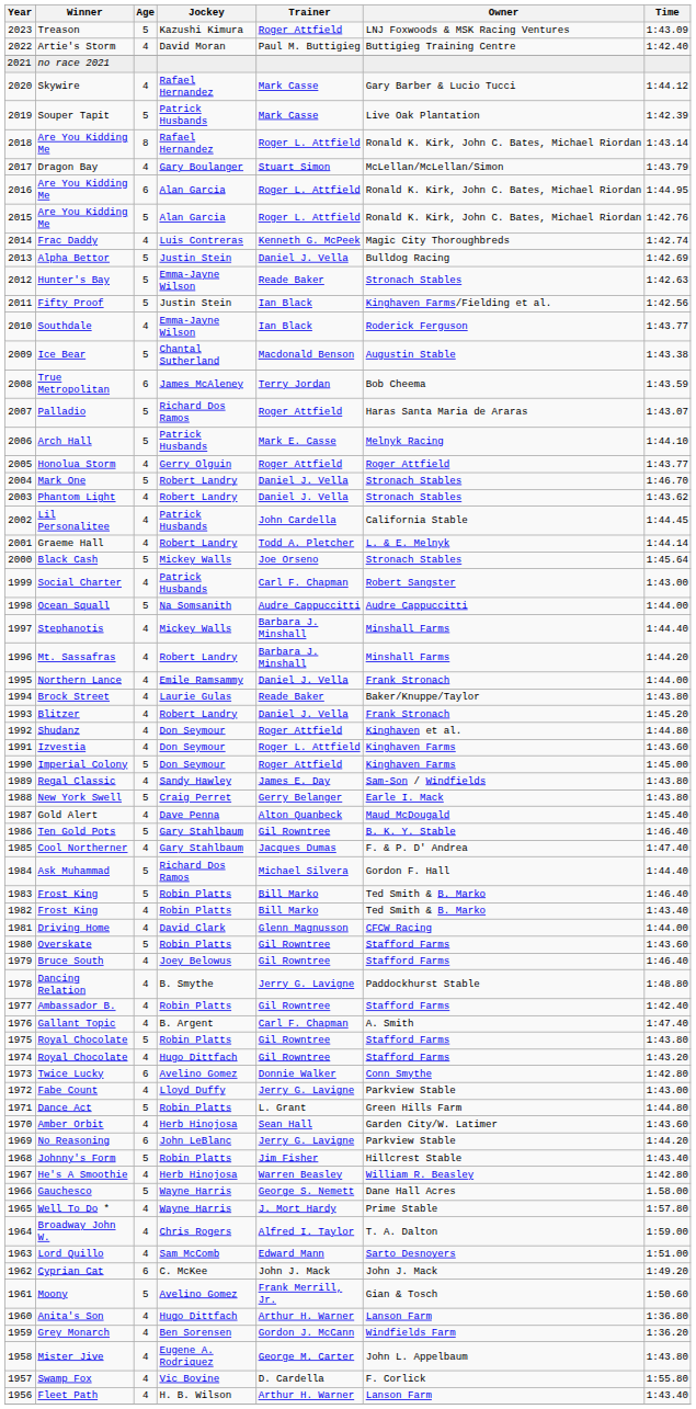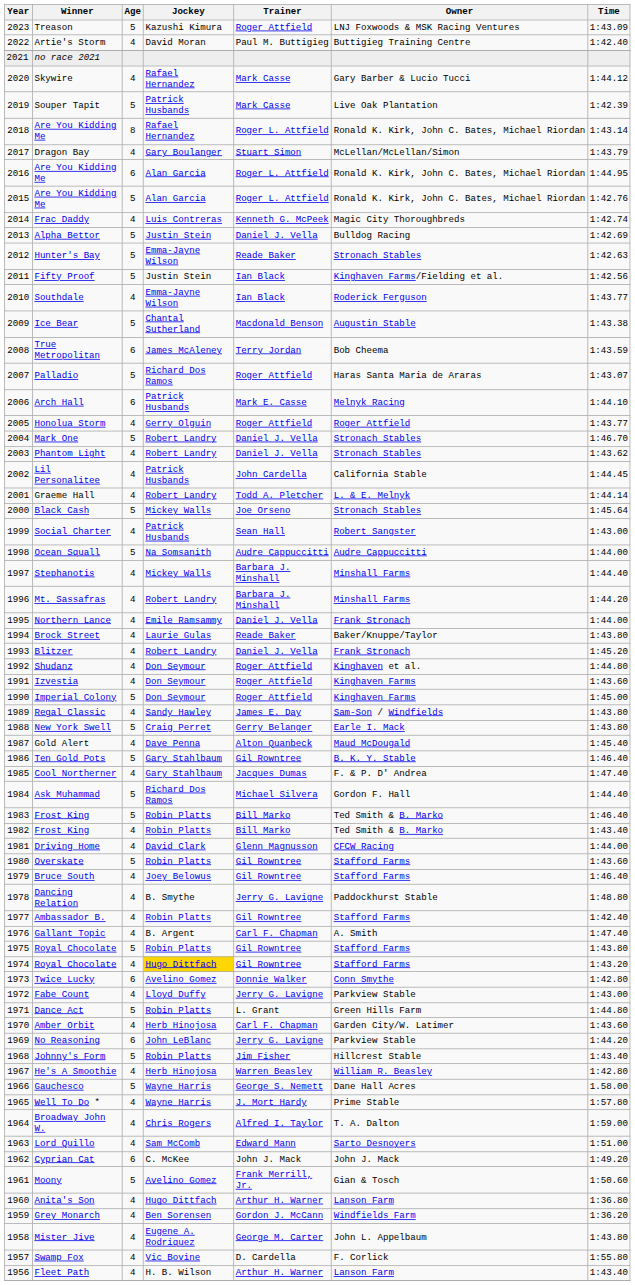 <table class="wikitable sortable" style="font-size:90%">
 <tr>
 <th style="width:30px">Year<br></th>
 <th style="width:110px">Winner<br></th>
 <th style="width:20px">Age<br></th>
 <th style="width:110px">Jockey<br></th>
 <th style="width:120px">Trainer<br></th>
 <th>Owner<br></th>
 <th style="width:25px">Time<br></th>
 </tr>
 <tr>
 <td align=center>2023</td>
 <td>Treason</td>
 <td align=center>5</td>
 <td>Kazushi Kimura</td>
 <td><a href='#'>Roger Attfield</a></td>
 <td>LNJ Foxwoods & MSK Racing Ventures</td>
 <td>1:43.09</td>
 </tr>
 <tr>
 <td align=center>2022</td>
 <td>Artie's Storm</td>
 <td align=center>4</td>
 <td>David Moran</td>
 <td>Paul M. Buttigieg</td>
 <td>Buttigieg Training Centre</td>
 <td>1:42.40</td>
 </tr>
 <tr>
 </tr>
 <tr bgcolor="#eeeeee">
 <td><span>2021</span></td>
 <td><em>no race 2021</em></td>
 <td></td>
 <td></td>
 <td></td>
 <td></td>
 <td></td>
 </tr>
 <tr>
 <td align=center>2020</td>
 <td>Skywire</td>
 <td align=center>4</td>
 <td><a href='#'>Rafael Hernandez</a></td>
 <td><a href='#'>Mark Casse</a></td>
 <td>Gary Barber & Lucio Tucci</td>
 <td>1:44.12</td>
 </tr>
 <tr>
 <td align=center>2019</td>
 <td>Souper Tapit</td>
 <td align=center>5</td>
 <td><a href='#'>Patrick Husbands</a></td>
 <td><a href='#'>Mark Casse</a></td>
 <td>Live Oak Plantation</td>
 <td>1:42.39</td>
 </tr>
 <tr>
 <td align=center>2018</td>
 <td><a href='#'>Are You Kidding Me</a></td>
 <td align=center>8</td>
 <td><a href='#'>Rafael Hernandez</a></td>
 <td><a href='#'>Roger L. Attfield</a></td>
 <td>Ronald K. Kirk, John C. Bates, Michael Riordan</td>
 <td>1:43.14</td>
 </tr>
 <tr>
 <td align=center>2017</td>
 <td>Dragon Bay</td>
 <td align=center>4</td>
 <td><a href='#'>Gary Boulanger</a></td>
 <td><a href='#'>Stuart Simon</a></td>
 <td>McLellan/McLellan/Simon</td>
 <td>1:43.79</td>
 </tr>
 <tr>
 <td align=center>2016</td>
 <td><a href='#'>Are You Kidding Me</a></td>
 <td align=center>6</td>
 <td><a href='#'>Alan Garcia</a></td>
 <td><a href='#'>Roger L. Attfield</a></td>
 <td>Ronald K. Kirk, John C. Bates, Michael Riordan</td>
 <td>1:44.95</td>
 </tr>
 <tr>
 <td align=center>2015</td>
 <td><a href='#'>Are You Kidding Me</a></td>
 <td align=center>5</td>
 <td><a href='#'>Alan Garcia</a></td>
 <td><a href='#'>Roger L. Attfield</a></td>
 <td>Ronald K. Kirk, John C. Bates, Michael Riordan</td>
 <td>1:42.76</td>
 </tr>
 <tr>
 <td align=center>2014</td>
 <td><a href='#'>Frac Daddy</a></td>
 <td align=center>4</td>
 <td><a href='#'>Luis Contreras</a></td>
 <td><a href='#'>Kenneth G. McPeek</a></td>
 <td>Magic City Thoroughbreds</td>
 <td>1:42.74</td>
 </tr>
 <tr>
 <td align=center>2013</td>
 <td><a href='#'>Alpha Bettor</a></td>
 <td align=center>5</td>
 <td><a href='#'>Justin Stein</a></td>
 <td><a href='#'>Daniel J. Vella</a></td>
 <td>Bulldog Racing</td>
 <td>1:42.69</td>
 </tr>
 <tr>
 <td align=center>2012</td>
 <td><a href='#'>Hunter's Bay</a></td>
 <td align=center>5</td>
 <td><a href='#'>Emma-Jayne Wilson</a></td>
 <td><a href='#'>Reade Baker</a></td>
 <td><a href='#'>Stronach Stables</a></td>
 <td>1:42.63</td>
 </tr>
 <tr>
 <td align=center>2011</td>
 <td><a href='#'>Fifty Proof</a></td>
 <td align=center>5</td>
 <td>Justin Stein</td>
 <td><a href='#'>Ian Black</a></td>
 <td><a href='#'>Kinghaven Farms</a>/Fielding et al.</td>
 <td>1:42.56</td>
 </tr>
 <tr>
 <td align=center>2010</td>
 <td><a href='#'>Southdale</a></td>
 <td align=center>4</td>
 <td><a href='#'>Emma-Jayne Wilson</a></td>
 <td><a href='#'>Ian Black</a></td>
 <td><a href='#'>Roderick Ferguson</a></td>
 <td>1:43.77</td>
 </tr>
 <tr>
 <td align=center>2009</td>
 <td><a href='#'>Ice Bear</a></td>
 <td align=center>5</td>
 <td><a href='#'>Chantal Sutherland</a></td>
 <td><a href='#'>Macdonald Benson</a></td>
 <td><a href='#'>Augustin Stable</a></td>
 <td>1:43.38</td>
 </tr>
 <tr>
 <td align=center>2008</td>
 <td><a href='#'>True Metropolitan</a></td>
 <td align=center>6</td>
 <td><a href='#'>James McAleney</a></td>
 <td><a href='#'>Terry Jordan</a></td>
 <td>Bob Cheema</td>
 <td>1:43.59</td>
 </tr>
 <tr>
 <td align=center>2007</td>
 <td><a href='#'>Palladio</a></td>
 <td align=center>5</td>
 <td><a href='#'>Richard Dos Ramos</a></td>
 <td><a href='#'>Roger Attfield</a></td>
 <td>Haras Santa Maria de Araras</td>
 <td>1:43.07</td>
 </tr>
 <tr>
 <td align=center>2006</td>
 <td><a href='#'>Arch Hall</a></td>
-<td align=center>5</td>
+<td align=center>6</td>
 <td><a href='#'>Patrick Husbands</a></td>
 <td><a href='#'>Mark E. Casse</a></td>
 <td><a href='#'>Melnyk Racing</a></td>
 <td>1:44.10</td>
 </tr>
 <tr>
 <td align=center>2005</td>
 <td><a href='#'>Honolua Storm</a></td>
 <td align=center>4</td>
 <td><a href='#'>Gerry Olguin</a></td>
 <td><a href='#'>Roger Attfield</a></td>
 <td><a href='#'>Roger Attfield</a></td>
 <td>1:43.77</td>
 </tr>
 <tr>
 <td align=center>2004</td>
 <td><a href='#'>Mark One</a></td>
 <td align=center>5</td>
 <td><a href='#'>Robert Landry</a></td>
 <td><a href='#'>Daniel J. Vella</a></td>
 <td><a href='#'>Stronach Stables</a></td>
 <td>1:46.70</td>
 </tr>
 <tr>
 <td align=center>2003</td>
 <td><a href='#'>Phantom Light</a></td>
 <td align=center>4</td>
 <td><a href='#'>Robert Landry</a></td>
 <td><a href='#'>Daniel J. Vella</a></td>
 <td><a href='#'>Stronach Stables</a></td>
 <td>1:43.62</td>
 </tr>
 <tr>
 <td align=center>2002</td>
 <td><a href='#'>Lil Personalitee</a></td>
 <td align=center>4</td>
 <td><a href='#'>Patrick Husbands</a></td>
 <td><a href='#'>John Cardella</a></td>
 <td>California Stable</td>
 <td>1:44.45</td>
 </tr>
 <tr>
 <td align=center>2001</td>
 <td>Graeme Hall</td>
 <td align=center>4</td>
 <td><a href='#'>Robert Landry</a></td>
 <td><a href='#'>Todd A. Pletcher</a></td>
 <td><a href='#'>L. & E. Melnyk</a></td>
 <td>1:44.14</td>
 </tr>
 <tr>
 <td align=center>2000</td>
 <td><a href='#'>Black Cash</a></td>
 <td align=center>5</td>
 <td><a href='#'>Mickey Walls</a></td>
 <td><a href='#'>Joe Orseno</a></td>
 <td><a href='#'>Stronach Stables</a></td>
 <td>1:45.64</td>
 </tr>
 <tr>
 <td align=center>1999</td>
 <td><a href='#'>Social Charter</a></td>
 <td align=center>4</td>
 <td><a href='#'>Patrick Husbands</a></td>
-<td><a href='#'>Carl F. Chapman</a></td>
+<td><a href='#'>Sean Hall</a></td>
 <td><a href='#'>Robert Sangster</a></td>
 <td>1:43.00</td>
 </tr>
 <tr>
 <td align=center>1998</td>
 <td><a href='#'>Ocean Squall</a></td>
 <td align=center>5</td>
 <td><a href='#'>Na Somsanith</a></td>
 <td><a href='#'>Audre Cappuccitti</a></td>
 <td><a href='#'>Audre Cappuccitti</a></td>
 <td>1:44.00</td>
 </tr>
 <tr>
 <td align=center>1997</td>
 <td><a href='#'>Stephanotis</a></td>
 <td align=center>4</td>
 <td><a href='#'>Mickey Walls</a></td>
 <td><a href='#'>Barbara J. Minshall</a></td>
 <td><a href='#'>Minshall Farms</a></td>
 <td>1:44.40</td>
 </tr>
 <tr>
 <td align=center>1996</td>
 <td><a href='#'>Mt. Sassafras</a></td>
 <td align=center>4</td>
 <td><a href='#'>Robert Landry</a></td>
 <td><a href='#'>Barbara J. Minshall</a></td>
 <td><a href='#'>Minshall Farms</a></td>
 <td>1:44.20</td>
 </tr>
 <tr>
 <td align=center>1995</td>
 <td><a href='#'>Northern Lance</a></td>
 <td align=center>4</td>
 <td><a href='#'>Emile Ramsammy</a></td>
 <td><a href='#'>Daniel J. Vella</a></td>
 <td><a href='#'>Frank Stronach</a></td>
 <td>1:44.00</td>
 </tr>
 <tr>
 <td align=center>1994</td>
 <td><a href='#'>Brock Street</a></td>
 <td align=center>4</td>
 <td><a href='#'>Laurie Gulas</a></td>
 <td><a href='#'>Reade Baker</a></td>
 <td>Baker/Knuppe/Taylor</td>
 <td>1:43.80</td>
 </tr>
 <tr>
 <td align=center>1993</td>
 <td><a href='#'>Blitzer</a></td>
 <td align=center>4</td>
 <td><a href='#'>Robert Landry</a></td>
 <td><a href='#'>Daniel J. Vella</a></td>
 <td><a href='#'>Frank Stronach</a></td>
 <td>1:45.20</td>
 </tr>
 <tr>
 <td align=center>1992</td>
 <td><a href='#'>Shudanz</a></td>
 <td align=center>4</td>
 <td><a href='#'>Don Seymour</a></td>
 <td><a href='#'>Roger Attfield</a></td>
 <td><a href='#'>Kinghaven</a> et al.</td>
 <td>1:44.80</td>
 </tr>
 <tr>
 <td align=center>1991</td>
 <td><a href='#'>Izvestia</a></td>
 <td align=center>4</td>
 <td><a href='#'>Don Seymour</a></td>
-<td><a href='#'>Roger L. Attfield</a></td>
+<td><a href='#'>Roger Attfield</a></td>
 <td><a href='#'>Kinghaven Farms</a></td>
 <td>1:43.60</td>
 </tr>
 <tr>
 <td align=center>1990</td>
 <td><a href='#'>Imperial Colony</a></td>
 <td align=center>5</td>
 <td><a href='#'>Don Seymour</a></td>
 <td><a href='#'>Roger Attfield</a></td>
 <td><a href='#'>Kinghaven Farms</a></td>
 <td>1:45.00</td>
 </tr>
 <tr>
 <td align=center>1989</td>
 <td><a href='#'>Regal Classic</a></td>
 <td align=center>4</td>
 <td><a href='#'>Sandy Hawley</a></td>
 <td><a href='#'>James E. Day</a></td>
 <td><a href='#'>Sam-Son</a> / <a href='#'>Windfields</a></td>
 <td>1:43.80</td>
 </tr>
 <tr>
 <td align=center>1988</td>
 <td><a href='#'>New York Swell</a></td>
 <td align=center>5</td>
 <td><a href='#'>Craig Perret</a></td>
 <td><a href='#'>Gerry Belanger</a></td>
 <td><a href='#'>Earle I. Mack</a></td>
 <td>1:43.80</td>
 </tr>
 <tr>
 <td align=center>1987</td>
 <td>Gold Alert</td>
 <td align=center>4</td>
 <td><a href='#'>Dave Penna</a></td>
 <td><a href='#'>Alton Quanbeck</a></td>
 <td><a href='#'>Maud McDougald</a></td>
 <td>1:45.40</td>
 </tr>
 <tr>
 <td align=center>1986</td>
 <td><a href='#'>Ten Gold Pots</a></td>
 <td align=center>5</td>
 <td><a href='#'>Gary Stahlbaum</a></td>
 <td><a href='#'>Gil Rowntree</a></td>
 <td><a href='#'>B. K. Y. Stable</a></td>
 <td>1:46.40</td>
 </tr>
 <tr>
 <td align=center>1985</td>
 <td><a href='#'>Cool Northerner</a></td>
 <td align=center>4</td>
 <td><a href='#'>Gary Stahlbaum</a></td>
 <td><a href='#'>Jacques Dumas</a></td>
 <td>F. & P. D' Andrea</td>
 <td>1:47.40</td>
 </tr>
 <tr>
 <td align=center>1984</td>
 <td><a href='#'>Ask Muhammad</a></td>
 <td align=center>5</td>
 <td><a href='#'>Richard Dos Ramos</a></td>
 <td><a href='#'>Michael Silvera</a></td>
 <td>Gordon F. Hall</td>
 <td>1:44.40</td>
 </tr>
 <tr>
 <td align=center>1983</td>
 <td><a href='#'>Frost King</a></td>
 <td align=center>5</td>
 <td><a href='#'>Robin Platts</a></td>
 <td><a href='#'>Bill Marko</a></td>
 <td>Ted Smith & <a href='#'>B. Marko</a></td>
 <td>1:46.40</td>
 </tr>
 <tr>
 <td align=center>1982</td>
 <td><a href='#'>Frost King</a></td>
 <td align=center>4</td>
 <td><a href='#'>Robin Platts</a></td>
 <td><a href='#'>Bill Marko</a></td>
 <td>Ted Smith & <a href='#'>B. Marko</a></td>
 <td>1:43.40</td>
 </tr>
 <tr>
 <td align=center>1981</td>
 <td><a href='#'>Driving Home</a></td>
 <td align=center>4</td>
 <td><a href='#'>David Clark</a></td>
 <td><a href='#'>Glenn Magnusson</a></td>
 <td><a href='#'>CFCW Racing</a></td>
 <td>1:44.00</td>
 </tr>
 <tr>
 <td align=center>1980</td>
 <td><a href='#'>Overskate</a></td>
 <td align=center>5</td>
 <td><a href='#'>Robin Platts</a></td>
 <td><a href='#'>Gil Rowntree</a></td>
 <td><a href='#'>Stafford Farms</a></td>
 <td>1:43.60</td>
 </tr>
 <tr>
 <td align=center>1979</td>
 <td><a href='#'>Bruce South</a></td>
 <td align=center>4</td>
 <td><a href='#'>Joey Belowus</a></td>
 <td><a href='#'>Gil Rowntree</a></td>
 <td><a href='#'>Stafford Farms</a></td>
 <td>1:46.40</td>
 </tr>
 <tr>
 <td align=center>1978</td>
 <td><a href='#'>Dancing Relation</a></td>
 <td align=center>4</td>
 <td>B. Smythe</td>
 <td><a href='#'>Jerry G. Lavigne</a></td>
 <td>Paddockhurst Stable</td>
 <td>1:48.80</td>
 </tr>
 <tr>
 <td align=center>1977</td>
 <td><a href='#'>Ambassador B.</a></td>
 <td align=center>4</td>
 <td><a href='#'>Robin Platts</a></td>
 <td><a href='#'>Gil Rowntree</a></td>
 <td><a href='#'>Stafford Farms</a></td>
 <td>1:42.40</td>
 </tr>
 <tr>
 <td align=center>1976</td>
 <td><a href='#'>Gallant Topic</a></td>
 <td align=center>4</td>
 <td>B. Argent</td>
 <td><a href='#'>Carl F. Chapman</a></td>
 <td>A. Smith</td>
 <td>1:47.40</td>
 </tr>
 <tr>
 <td align=center>1975</td>
 <td><a href='#'>Royal Chocolate</a></td>
 <td align=center>5</td>
 <td><a href='#'>Robin Platts</a></td>
 <td><a href='#'>Gil Rowntree</a></td>
 <td><a href='#'>Stafford Farms</a></td>
 <td>1:43.80</td>
 </tr>
 <tr>
 <td align=center>1974</td>
 <td><a href='#'>Royal Chocolate</a></td>
 <td align=center>4</td>
-<td><a href='#'>Hugo Dittfach</a></td>
+<td style="background: gold;"><a href='#'>Hugo Dittfach</a></td>
 <td><a href='#'>Gil Rowntree</a></td>
 <td><a href='#'>Stafford Farms</a></td>
 <td>1:43.20</td>
 </tr>
 <tr>
 <td align=center>1973</td>
 <td><a href='#'>Twice Lucky</a></td>
 <td align=center>6</td>
 <td><a href='#'>Avelino Gomez</a></td>
 <td><a href='#'>Donnie Walker</a></td>
 <td><a href='#'>Conn Smythe</a></td>
 <td>1:42.80</td>
 </tr>
 <tr>
 <td align=center>1972</td>
 <td><a href='#'>Fabe Count</a></td>
 <td align=center>4</td>
 <td><a href='#'>Lloyd Duffy</a></td>
 <td><a href='#'>Jerry G. Lavigne</a></td>
 <td>Parkview Stable</td>
 <td>1:43.00</td>
 </tr>
 <tr>
 <td align=center>1971</td>
 <td><a href='#'>Dance Act</a></td>
 <td align=center>5</td>
 <td><a href='#'>Robin Platts</a></td>
 <td>L. Grant</td>
 <td>Green Hills Farm</td>
 <td>1:44.80</td>
 </tr>
 <tr>
 <td align=center>1970</td>
 <td><a href='#'>Amber Orbit</a></td>
 <td align=center>4</td>
 <td><a href='#'>Herb Hinojosa</a></td>
-<td><a href='#'>Sean Hall</a></td>
+<td><a href='#'>Carl F. Chapman</a></td>
 <td>Garden City/W. Latimer</td>
 <td>1:43.60</td>
 </tr>
 <tr>
 <td align=center>1969</td>
 <td><a href='#'>No Reasoning</a></td>
 <td align=center>6</td>
 <td><a href='#'>John LeBlanc</a></td>
 <td><a href='#'>Jerry G. Lavigne</a></td>
 <td>Parkview Stable</td>
 <td>1:44.20</td>
 </tr>
 <tr>
 <td align=center>1968</td>
 <td><a href='#'>Johnny's Form</a></td>
 <td align=center>5</td>
 <td><a href='#'>Robin Platts</a></td>
 <td><a href='#'>Jim Fisher</a></td>
 <td>Hillcrest Stable</td>
 <td>1:43.40</td>
 </tr>
 <tr>
 <td align=center>1967</td>
 <td><a href='#'>He's A Smoothie</a></td>
 <td align=center>4</td>
 <td><a href='#'>Herb Hinojosa</a></td>
 <td><a href='#'>Warren Beasley</a></td>
 <td><a href='#'>William R. Beasley</a></td>
 <td>1:42.80</td>
 </tr>
 <tr>
 <td align=center>1966</td>
 <td><a href='#'>Gauchesco</a></td>
 <td align=center>5</td>
 <td><a href='#'>Wayne Harris</a></td>
 <td><a href='#'>George S. Nemett</a></td>
 <td>Dane Hall Acres</td>
 <td>1.58.00</td>
 </tr>
 <tr>
 <td align=center>1965</td>
 <td><a href='#'>Well To Do</a> *</td>
 <td align=center>4</td>
 <td><a href='#'>Wayne Harris</a></td>
 <td><a href='#'>J. Mort Hardy</a></td>
 <td>Prime Stable</td>
 <td>1:57.80</td>
 </tr>
 <tr>
 <td align=center>1964</td>
 <td><a href='#'>Broadway John W.</a></td>
 <td align=center>4</td>
 <td><a href='#'>Chris Rogers</a></td>
 <td><a href='#'>Alfred I. Taylor</a></td>
 <td>T. A. Dalton</td>
 <td>1:59.00</td>
 </tr>
 <tr>
 <td align=center>1963</td>
 <td><a href='#'>Lord Quillo</a></td>
 <td align=center>4</td>
 <td><a href='#'>Sam McComb</a></td>
 <td><a href='#'>Edward Mann</a></td>
 <td><a href='#'>Sarto Desnoyers</a></td>
 <td>1:51.00</td>
 </tr>
 <tr>
 <td align=center>1962</td>
 <td><a href='#'>Cyprian Cat</a></td>
 <td align=center>6</td>
 <td>C. McKee</td>
 <td>John J. Mack</td>
 <td>John J. Mack</td>
 <td>1:49.20</td>
 </tr>
 <tr>
 <td align=center>1961</td>
 <td><a href='#'>Moony</a></td>
 <td align=center>5</td>
 <td><a href='#'>Avelino Gomez</a></td>
 <td><a href='#'>Frank Merrill, Jr.</a></td>
 <td>Gian & Tosch</td>
 <td>1:50.60</td>
 </tr>
 <tr>
 <td align=center>1960</td>
 <td><a href='#'>Anita's Son</a></td>
 <td align=center>4</td>
 <td><a href='#'>Hugo Dittfach</a></td>
 <td><a href='#'>Arthur H. Warner</a></td>
 <td><a href='#'>Lanson Farm</a></td>
 <td>1:36.80</td>
 </tr>
 <tr>
 <td align=center>1959</td>
 <td><a href='#'>Grey Monarch</a></td>
 <td align=center>4</td>
 <td><a href='#'>Ben Sorensen</a></td>
 <td><a href='#'>Gordon J. McCann</a></td>
 <td><a href='#'>Windfields Farm</a></td>
 <td>1:36.20</td>
 </tr>
 <tr>
 <td align=center>1958</td>
 <td><a href='#'>Mister Jive</a></td>
 <td align=center>4</td>
 <td><a href='#'>Eugene A. Rodriquez</a></td>
 <td><a href='#'>George M. Carter</a></td>
 <td>John L. Appelbaum</td>
 <td>1:43.80</td>
 </tr>
 <tr>
 <td align=center>1957</td>
 <td><a href='#'>Swamp Fox</a></td>
 <td align=center>4</td>
 <td><a href='#'>Vic Bovine</a></td>
 <td>D. Cardella</td>
 <td>F. Corlick</td>
 <td>1:55.80</td>
 </tr>
 <tr>
 <td align=center>1956</td>
 <td><a href='#'>Fleet Path</a></td>
 <td align=center>4</td>
 <td>H. B. Wilson</td>
 <td><a href='#'>Arthur H. Warner</a></td>
 <td><a href='#'>Lanson Farm</a></td>
 <td>1:43.40</td>
 </tr>
 <tr>
 </tr>
 </table>
